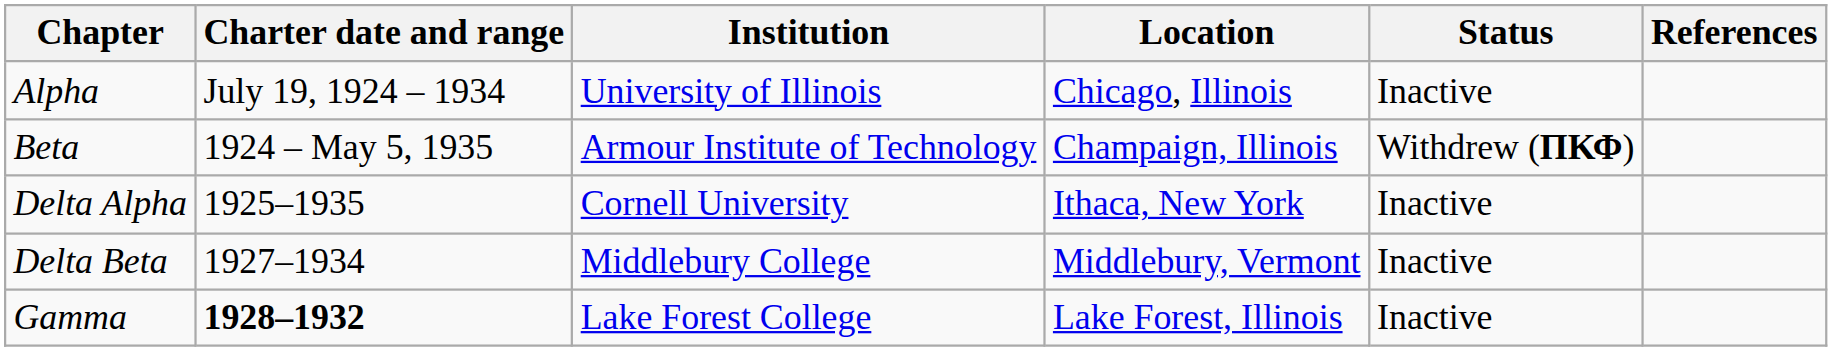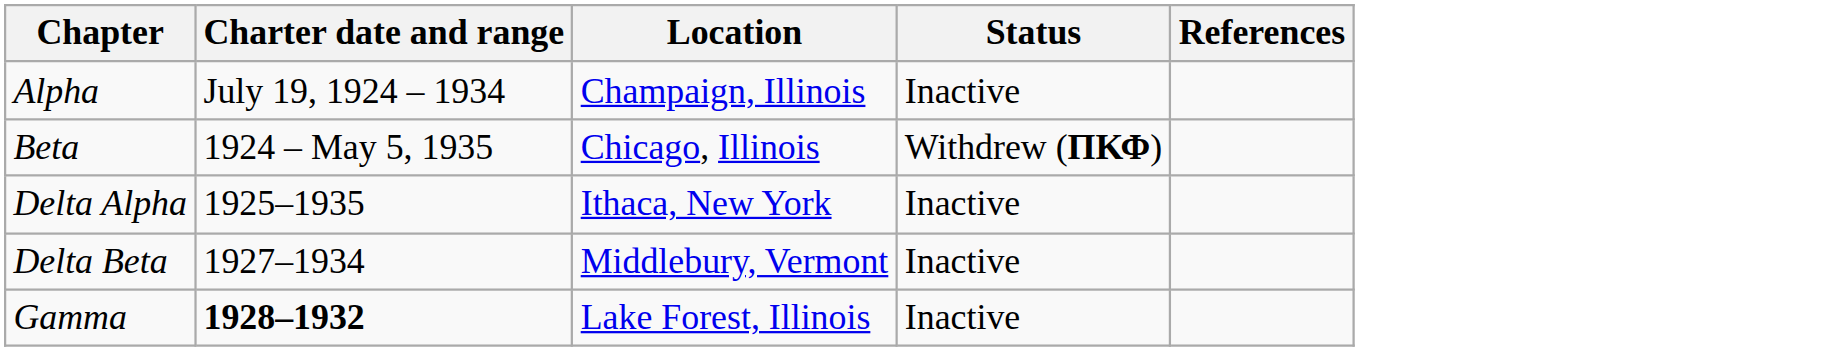 <table class="wikitable sortable">
 <tr>
 <th>Chapter</th>
 <th>Charter date and range</th>
-<th>Institution</th>
 <th>Location</th>
 <th>Status</th>
 <th>References</th>
 </tr>
 <tr>
 <td><em>Alpha</em></td>
 <td>July 19, 1924 – 1934</td>
-<td><a href='#'>University of Illinois</a></td>
-<td><a href='#'>Chicago</a>, <a href='#'>Illinois</a></td>
+<td><a href='#'>Champaign, Illinois</a></td>
 <td>Inactive</td>
 <td></td>
 </tr>
 <tr>
 <td><em>Beta</em></td>
 <td>1924 – May 5, 1935</td>
-<td><a href='#'>Armour Institute of Technology</a></td>
-<td><a href='#'>Champaign, Illinois</a></td>
+<td><a href='#'>Chicago</a>, <a href='#'>Illinois</a></td>
 <td>Withdrew (<strong>ΠΚΦ</strong>)</td>
 <td></td>
 </tr>
 <tr>
 <td><em>Delta Alpha</em></td>
 <td>1925–1935</td>
-<td><a href='#'>Cornell University</a></td>
 <td><a href='#'>Ithaca, New York</a></td>
 <td>Inactive</td>
 <td></td>
 </tr>
 <tr>
 <td><em>Delta Beta</em></td>
 <td>1927–1934</td>
-<td><a href='#'>Middlebury College</a></td>
 <td><a href='#'>Middlebury, Vermont</a></td>
 <td>Inactive</td>
 <td></td>
 </tr>
 <tr>
 <td><em>Gamma</em></td>
 <td><strong>1928–1932</strong></td>
-<td><a href='#'>Lake Forest College</a></td>
 <td><a href='#'>Lake Forest, Illinois</a></td>
 <td>Inactive</td>
 <td></td>
 </tr>
 </table>
